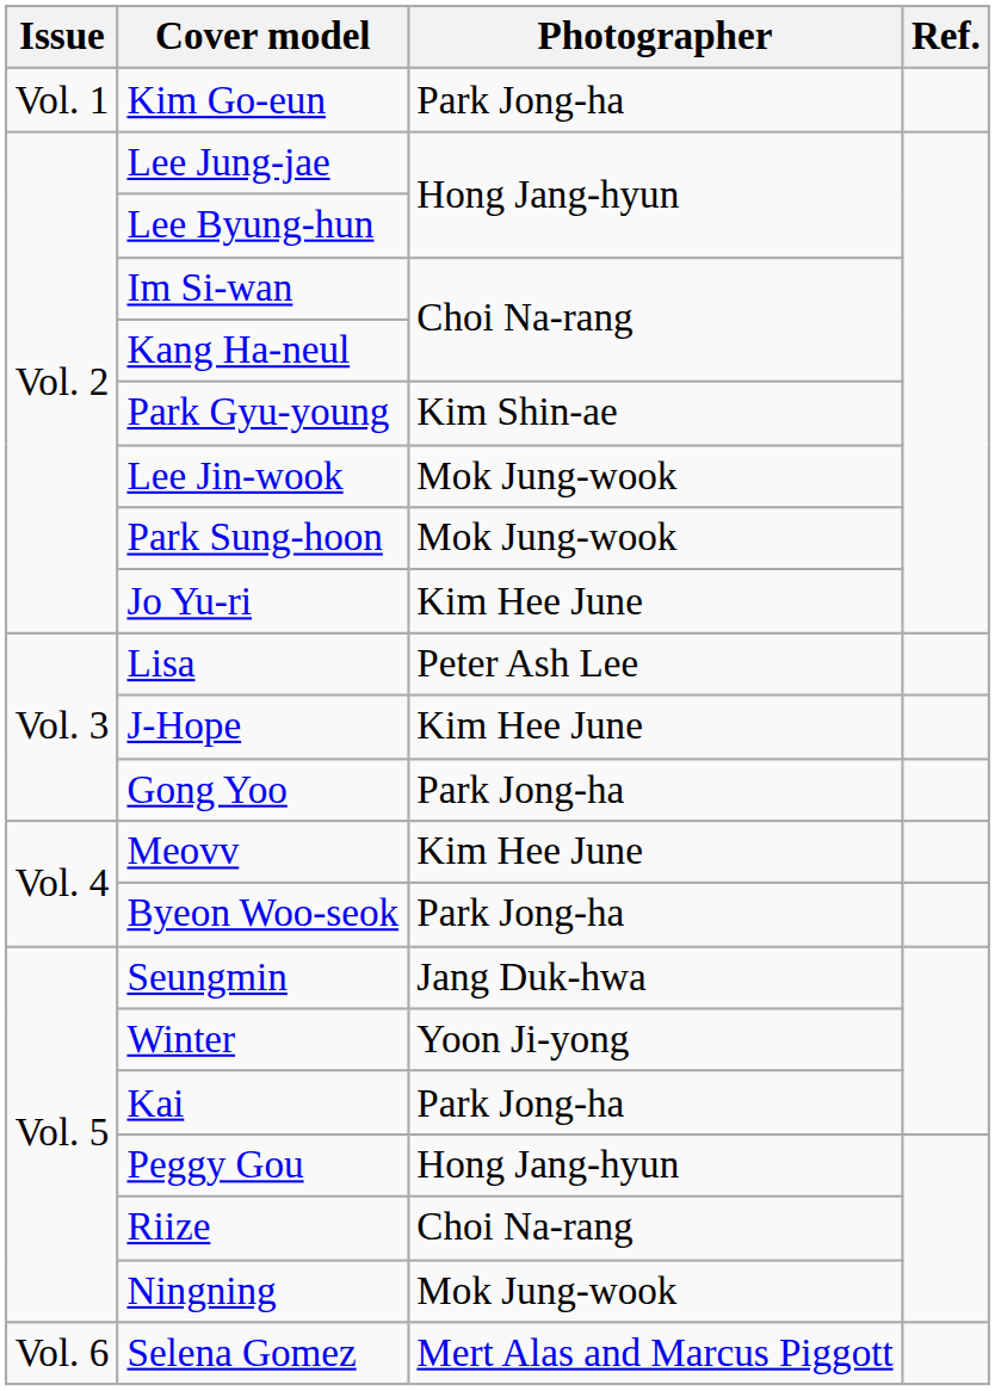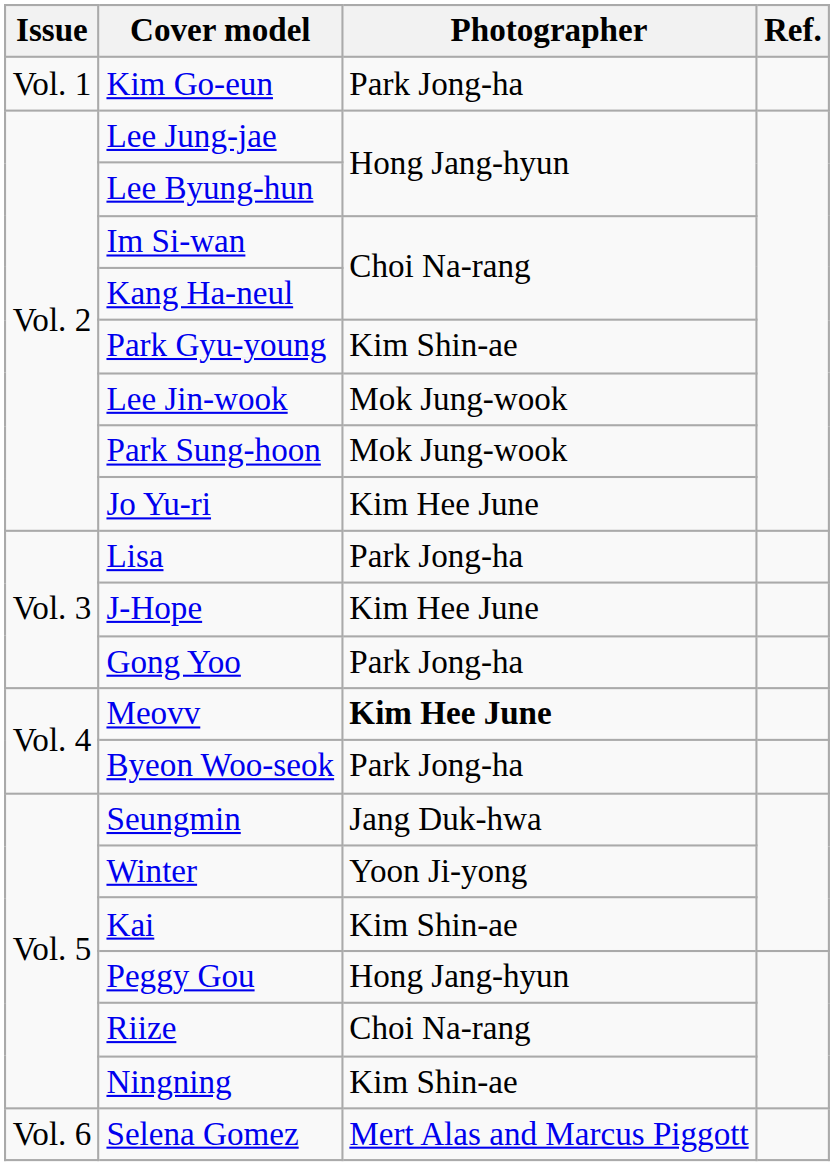 <table class="sortable wikitable">
 <tr>
 <th>Issue</th>
 <th>Cover model</th>
 <th>Photographer</th>
 <th>Ref.</th>
 </tr>
 <tr>
 <td>Vol. 1</td>
 <td><a href='#'>Kim Go-eun</a></td>
 <td>Park Jong-ha</td>
 <td></td>
 </tr>
 <tr>
 <td rowspan="8">Vol. 2</td>
 <td><a href='#'>Lee Jung-jae</a></td>
 <td rowspan="2">Hong Jang-hyun</td>
 <td rowspan="8"></td>
 </tr>
 <tr>
 <td><a href='#'>Lee Byung-hun</a></td>
 </tr>
 <tr>
 <td><a href='#'>Im Si-wan</a></td>
 <td rowspan="2">Choi Na-rang</td>
 </tr>
 <tr>
 <td><a href='#'>Kang Ha-neul</a></td>
 </tr>
 <tr>
 <td><a href='#'>Park Gyu-young</a></td>
 <td>Kim Shin-ae</td>
 </tr>
 <tr>
 <td><a href='#'>Lee Jin-wook</a></td>
 <td>Mok Jung-wook</td>
 </tr>
 <tr>
 <td><a href='#'>Park Sung-hoon</a></td>
 <td>Mok Jung-wook</td>
 </tr>
 <tr>
 <td><a href='#'>Jo Yu-ri</a></td>
 <td>Kim Hee June</td>
 </tr>
 <tr>
 <td rowspan="3">Vol. 3</td>
 <td><a href='#'>Lisa</a></td>
-<td>Peter Ash Lee</td>
+<td>Park Jong-ha</td>
 <td></td>
 </tr>
 <tr>
 <td><a href='#'>J-Hope</a></td>
 <td>Kim Hee June</td>
 <td></td>
 </tr>
 <tr>
 <td><a href='#'>Gong Yoo</a></td>
 <td>Park Jong-ha</td>
 <td></td>
 </tr>
 <tr>
 <td rowspan="2">Vol. 4</td>
 <td><a href='#'>Meovv</a></td>
-<td>Kim Hee June</td>
+<td><strong>Kim Hee June</strong></td>
 <td></td>
 </tr>
 <tr>
 <td><a href='#'>Byeon Woo-seok</a></td>
 <td>Park Jong-ha</td>
 <td></td>
 </tr>
 <tr>
 <td rowspan="6">Vol. 5</td>
 <td><a href='#'>Seungmin</a></td>
 <td>Jang Duk-hwa</td>
 <td rowspan="3"></td>
 </tr>
 <tr>
 <td><a href='#'>Winter</a></td>
 <td>Yoon Ji-yong</td>
 </tr>
 <tr>
 <td><a href='#'>Kai</a></td>
-<td>Park Jong-ha</td>
+<td>Kim Shin-ae</td>
 </tr>
 <tr>
 <td><a href='#'>Peggy Gou</a></td>
 <td>Hong Jang-hyun</td>
 <td rowspan="3"></td>
 </tr>
 <tr>
 <td><a href='#'>Riize</a></td>
 <td>Choi Na-rang</td>
 </tr>
 <tr>
 <td><a href='#'>Ningning</a></td>
-<td>Mok Jung-wook</td>
+<td>Kim Shin-ae</td>
 </tr>
 <tr>
 <td>Vol. 6</td>
 <td><a href='#'>Selena Gomez</a></td>
 <td><a href='#'>Mert Alas and Marcus Piggott</a></td>
 <td></td>
 </tr>
 </table>
